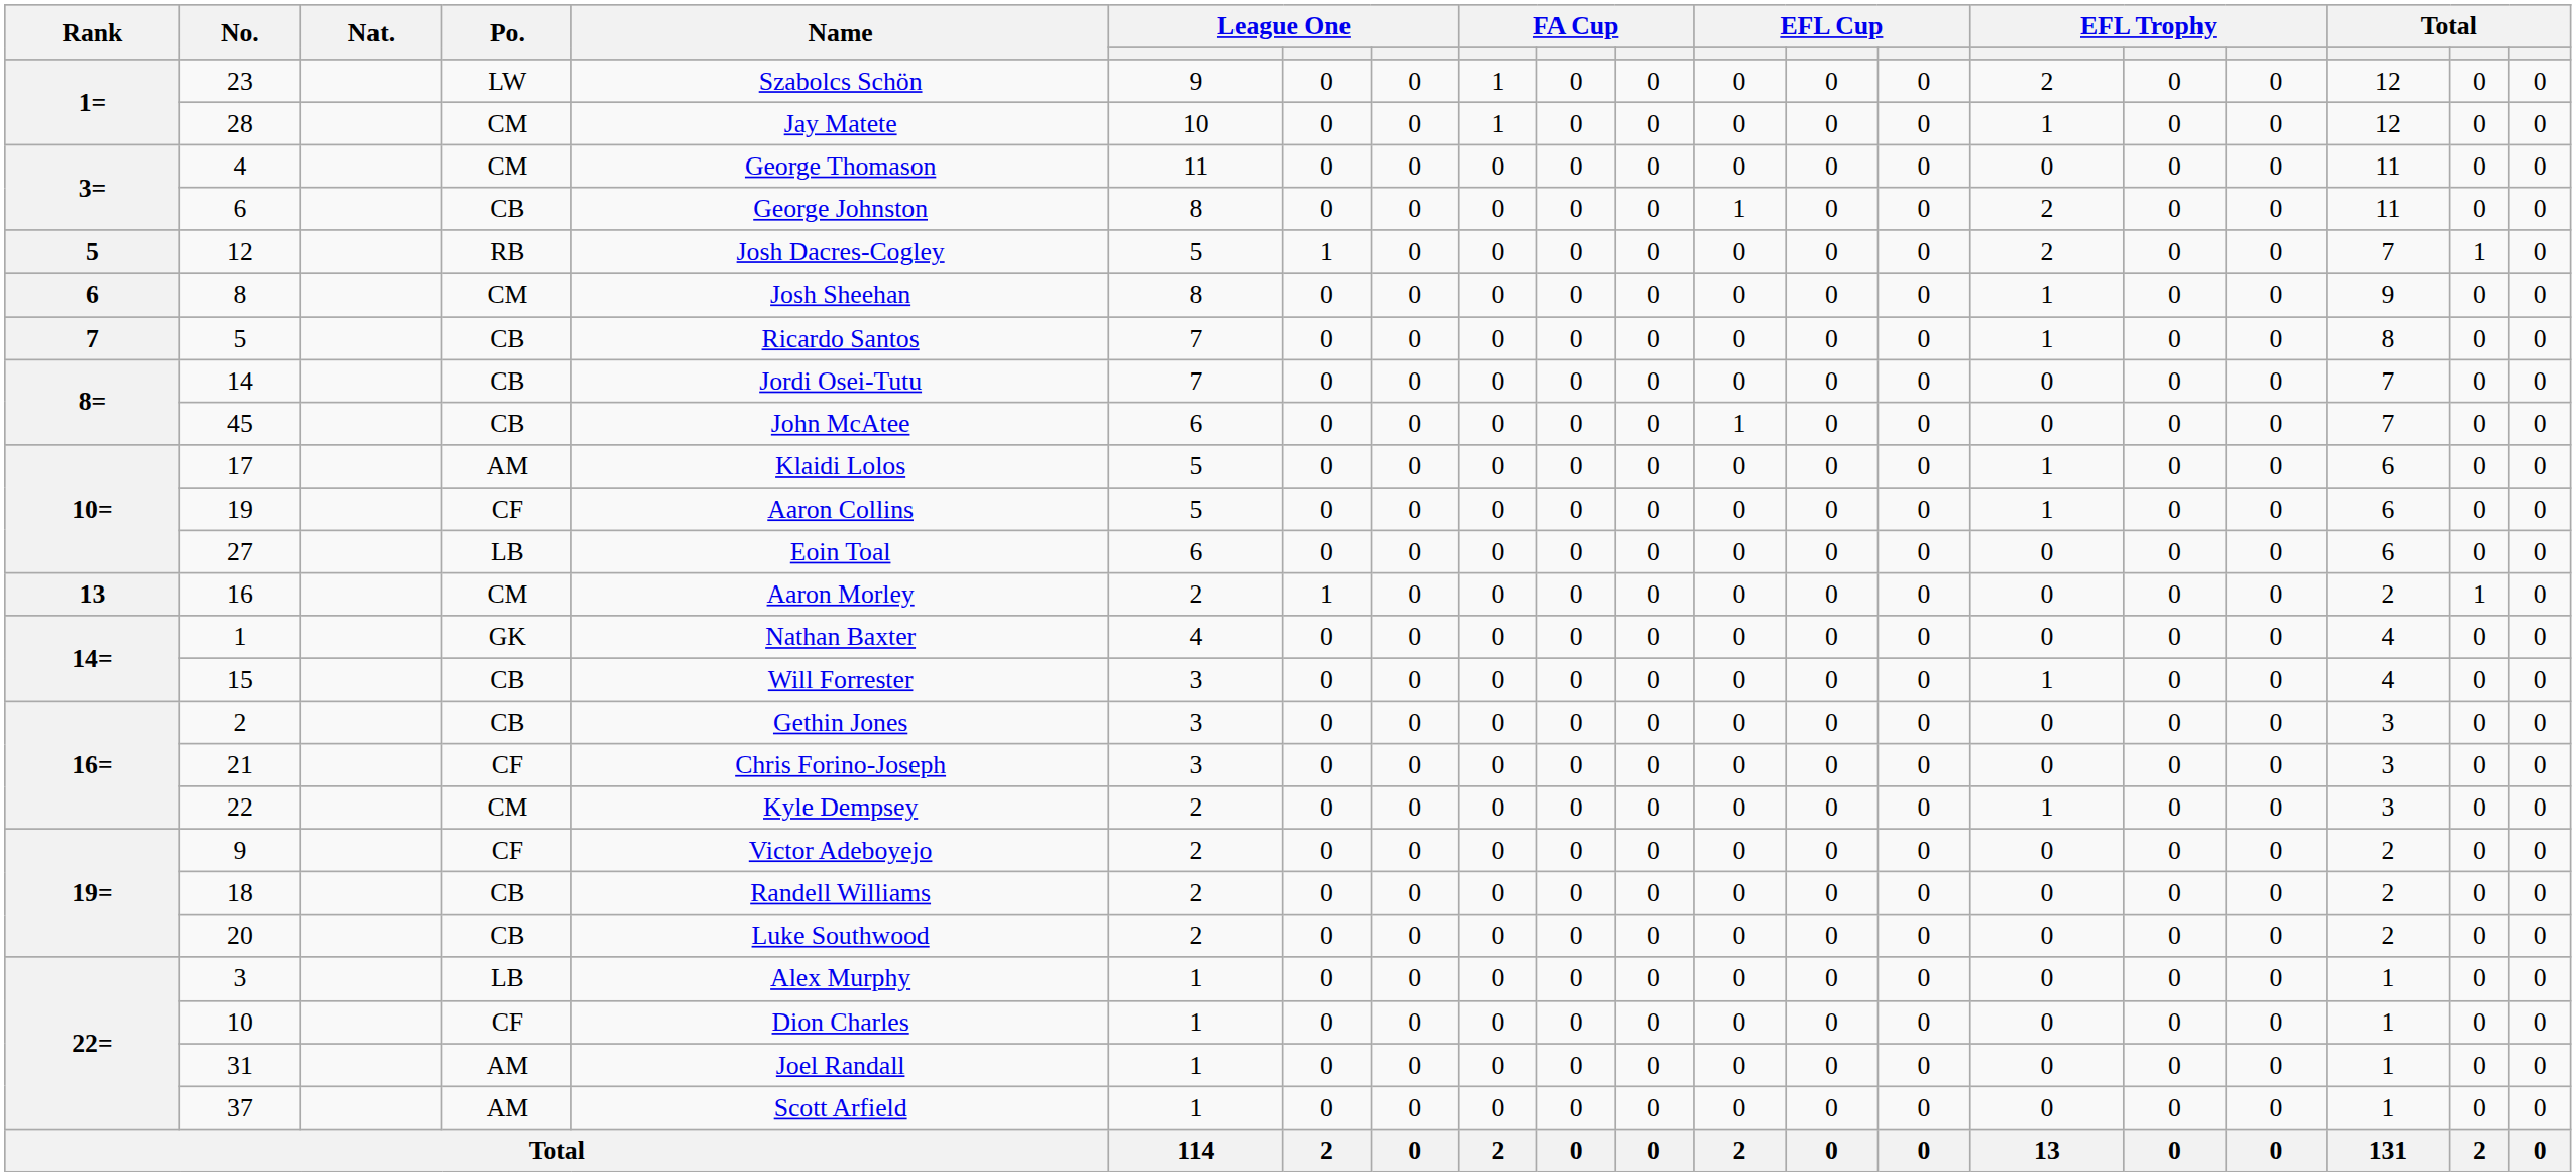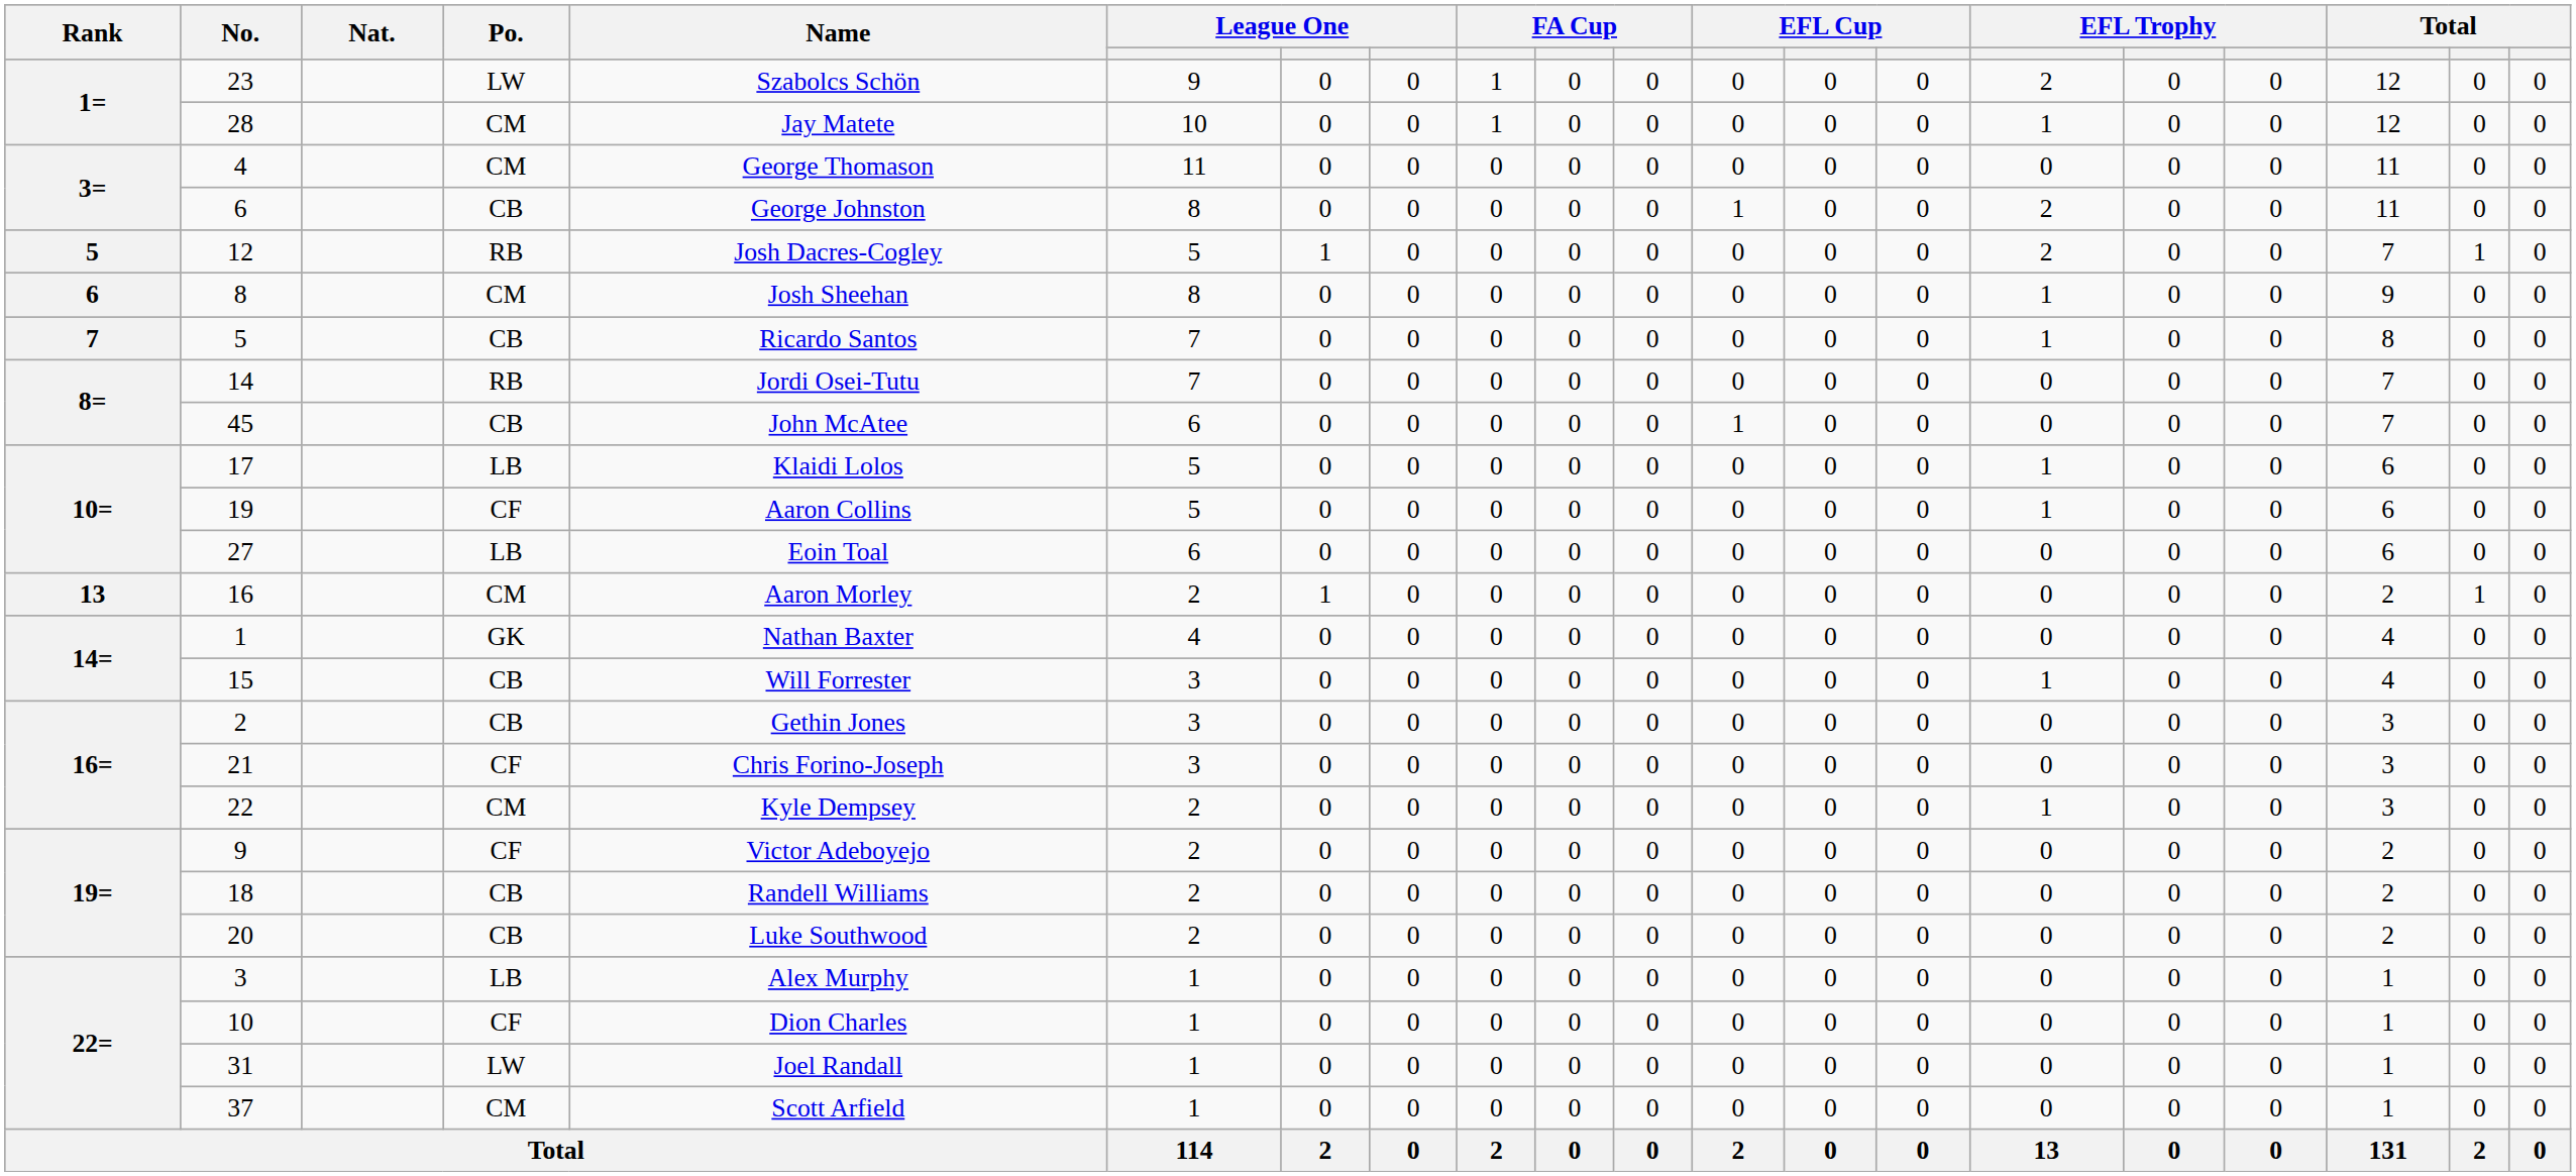 <table class="wikitable" style="text-align:center; font-size:95%; width:95%;">
 <tr>
 <th rowspan=2>Rank</th>
 <th rowspan=2>No.</th>
 <th rowspan=2>Nat.</th>
 <th rowspan=2>Po.</th>
 <th rowspan=2>Name</th>
 <th colspan=3><a href='#'>League One</a></th>
 <th colspan=3><a href='#'>FA Cup</a></th>
 <th colspan=3><a href='#'>EFL Cup</a></th>
 <th colspan=3><a href='#'>EFL Trophy</a></th>
 <th colspan=3>Total</th>
 </tr>
 <tr>
 <th></th>
 <th></th>
 <th></th>
 <th></th>
 <th></th>
 <th></th>
 <th></th>
 <th></th>
 <th></th>
 <th></th>
 <th></th>
 <th></th>
 <th></th>
 <th></th>
 <th></th>
 </tr>
 <tr>
 <th rowspan=2>1=</th>
 <td>23</td>
 <td></td>
 <td>LW</td>
 <td><a href='#'>Szabolcs Schön</a></td>
 <td>9</td>
 <td>0</td>
 <td>0</td>
 <td>1</td>
 <td>0</td>
 <td>0</td>
 <td>0</td>
 <td>0</td>
 <td>0</td>
 <td>2</td>
 <td>0</td>
 <td>0</td>
 <td>12</td>
 <td>0</td>
 <td>0</td>
 </tr>
 <tr>
 <td>28</td>
 <td></td>
 <td>CM</td>
 <td><a href='#'>Jay Matete</a></td>
 <td>10</td>
 <td>0</td>
 <td>0</td>
 <td>1</td>
 <td>0</td>
 <td>0</td>
 <td>0</td>
 <td>0</td>
 <td>0</td>
 <td>1</td>
 <td>0</td>
 <td>0</td>
 <td>12</td>
 <td>0</td>
 <td>0</td>
 </tr>
 <tr>
 <th rowspan=2>3=</th>
 <td>4</td>
 <td></td>
 <td>CM</td>
 <td><a href='#'>George Thomason</a></td>
 <td>11</td>
 <td>0</td>
 <td>0</td>
 <td>0</td>
 <td>0</td>
 <td>0</td>
 <td>0</td>
 <td>0</td>
 <td>0</td>
 <td>0</td>
 <td>0</td>
 <td>0</td>
 <td>11</td>
 <td>0</td>
 <td>0</td>
 </tr>
 <tr>
 <td>6</td>
 <td></td>
 <td>CB</td>
 <td><a href='#'>George Johnston</a></td>
 <td>8</td>
 <td>0</td>
 <td>0</td>
 <td>0</td>
 <td>0</td>
 <td>0</td>
 <td>1</td>
 <td>0</td>
 <td>0</td>
 <td>2</td>
 <td>0</td>
 <td>0</td>
 <td>11</td>
 <td>0</td>
 <td>0</td>
 </tr>
 <tr>
 <th rowspan=1>5</th>
 <td>12</td>
 <td></td>
 <td>RB</td>
 <td><a href='#'>Josh Dacres-Cogley</a></td>
 <td>5</td>
 <td>1</td>
 <td>0</td>
 <td>0</td>
 <td>0</td>
 <td>0</td>
 <td>0</td>
 <td>0</td>
 <td>0</td>
 <td>2</td>
 <td>0</td>
 <td>0</td>
 <td>7</td>
 <td>1</td>
 <td>0</td>
 </tr>
 <tr>
 <th rowspan=1>6</th>
 <td>8</td>
 <td></td>
 <td>CM</td>
 <td><a href='#'>Josh Sheehan</a></td>
 <td>8</td>
 <td>0</td>
 <td>0</td>
 <td>0</td>
 <td>0</td>
 <td>0</td>
 <td>0</td>
 <td>0</td>
 <td>0</td>
 <td>1</td>
 <td>0</td>
 <td>0</td>
 <td>9</td>
 <td>0</td>
 <td>0</td>
 </tr>
 <tr>
 <th rowspan=1>7</th>
 <td>5</td>
 <td></td>
 <td>CB</td>
 <td><a href='#'>Ricardo Santos</a></td>
 <td>7</td>
 <td>0</td>
 <td>0</td>
 <td>0</td>
 <td>0</td>
 <td>0</td>
 <td>0</td>
 <td>0</td>
 <td>0</td>
 <td>1</td>
 <td>0</td>
 <td>0</td>
 <td>8</td>
 <td>0</td>
 <td>0</td>
 </tr>
 <tr>
 <th rowspan=2>8=</th>
 <td>14</td>
 <td></td>
-<td>CB</td>
+<td>RB</td>
 <td><a href='#'>Jordi Osei-Tutu</a></td>
 <td>7</td>
 <td>0</td>
 <td>0</td>
 <td>0</td>
 <td>0</td>
 <td>0</td>
 <td>0</td>
 <td>0</td>
 <td>0</td>
 <td>0</td>
 <td>0</td>
 <td>0</td>
 <td>7</td>
 <td>0</td>
 <td>0</td>
 </tr>
 <tr>
 <td>45</td>
 <td></td>
 <td>CB</td>
 <td><a href='#'>John McAtee</a></td>
 <td>6</td>
 <td>0</td>
 <td>0</td>
 <td>0</td>
 <td>0</td>
 <td>0</td>
 <td>1</td>
 <td>0</td>
 <td>0</td>
 <td>0</td>
 <td>0</td>
 <td>0</td>
 <td>7</td>
 <td>0</td>
 <td>0</td>
 </tr>
 <tr>
 <th rowspan=3>10=</th>
 <td>17</td>
 <td></td>
-<td>AM</td>
+<td>LB</td>
 <td><a href='#'>Klaidi Lolos</a></td>
 <td>5</td>
 <td>0</td>
 <td>0</td>
 <td>0</td>
 <td>0</td>
 <td>0</td>
 <td>0</td>
 <td>0</td>
 <td>0</td>
 <td>1</td>
 <td>0</td>
 <td>0</td>
 <td>6</td>
 <td>0</td>
 <td>0</td>
 </tr>
 <tr>
 <td>19</td>
 <td></td>
 <td>CF</td>
 <td><a href='#'>Aaron Collins</a></td>
 <td>5</td>
 <td>0</td>
 <td>0</td>
 <td>0</td>
 <td>0</td>
 <td>0</td>
 <td>0</td>
 <td>0</td>
 <td>0</td>
 <td>1</td>
 <td>0</td>
 <td>0</td>
 <td>6</td>
 <td>0</td>
 <td>0</td>
 </tr>
 <tr>
 <td>27</td>
 <td></td>
 <td>LB</td>
 <td><a href='#'>Eoin Toal</a></td>
 <td>6</td>
 <td>0</td>
 <td>0</td>
 <td>0</td>
 <td>0</td>
 <td>0</td>
 <td>0</td>
 <td>0</td>
 <td>0</td>
 <td>0</td>
 <td>0</td>
 <td>0</td>
 <td>6</td>
 <td>0</td>
 <td>0</td>
 </tr>
 <tr>
 <th rowspan=1>13</th>
 <td>16</td>
 <td></td>
 <td>CM</td>
 <td><a href='#'>Aaron Morley</a></td>
 <td>2</td>
 <td>1</td>
 <td>0</td>
 <td>0</td>
 <td>0</td>
 <td>0</td>
 <td>0</td>
 <td>0</td>
 <td>0</td>
 <td>0</td>
 <td>0</td>
 <td>0</td>
 <td>2</td>
 <td>1</td>
 <td>0</td>
 </tr>
 <tr>
 <th rowspan=2>14=</th>
 <td>1</td>
 <td></td>
 <td>GK</td>
 <td><a href='#'>Nathan Baxter</a></td>
 <td>4</td>
 <td>0</td>
 <td>0</td>
 <td>0</td>
 <td>0</td>
 <td>0</td>
 <td>0</td>
 <td>0</td>
 <td>0</td>
 <td>0</td>
 <td>0</td>
 <td>0</td>
 <td>4</td>
 <td>0</td>
 <td>0</td>
 </tr>
 <tr>
 <td>15</td>
 <td></td>
 <td>CB</td>
 <td><a href='#'>Will Forrester</a></td>
 <td>3</td>
 <td>0</td>
 <td>0</td>
 <td>0</td>
 <td>0</td>
 <td>0</td>
 <td>0</td>
 <td>0</td>
 <td>0</td>
 <td>1</td>
 <td>0</td>
 <td>0</td>
 <td>4</td>
 <td>0</td>
 <td>0</td>
 </tr>
 <tr>
 <th rowspan=3>16=</th>
 <td>2</td>
 <td></td>
 <td>CB</td>
 <td><a href='#'>Gethin Jones</a></td>
 <td>3</td>
 <td>0</td>
 <td>0</td>
 <td>0</td>
 <td>0</td>
 <td>0</td>
 <td>0</td>
 <td>0</td>
 <td>0</td>
 <td>0</td>
 <td>0</td>
 <td>0</td>
 <td>3</td>
 <td>0</td>
 <td>0</td>
 </tr>
 <tr>
 <td>21</td>
 <td></td>
 <td>CF</td>
 <td><a href='#'>Chris Forino-Joseph</a></td>
 <td>3</td>
 <td>0</td>
 <td>0</td>
 <td>0</td>
 <td>0</td>
 <td>0</td>
 <td>0</td>
 <td>0</td>
 <td>0</td>
 <td>0</td>
 <td>0</td>
 <td>0</td>
 <td>3</td>
 <td>0</td>
 <td>0</td>
 </tr>
 <tr>
 <td>22</td>
 <td></td>
 <td>CM</td>
 <td><a href='#'>Kyle Dempsey</a></td>
 <td>2</td>
 <td>0</td>
 <td>0</td>
 <td>0</td>
 <td>0</td>
 <td>0</td>
 <td>0</td>
 <td>0</td>
 <td>0</td>
 <td>1</td>
 <td>0</td>
 <td>0</td>
 <td>3</td>
 <td>0</td>
 <td>0</td>
 </tr>
 <tr>
 <th rowspan=3>19=</th>
 <td>9</td>
 <td></td>
 <td>CF</td>
 <td><a href='#'>Victor Adeboyejo</a></td>
 <td>2</td>
 <td>0</td>
 <td>0</td>
 <td>0</td>
 <td>0</td>
 <td>0</td>
 <td>0</td>
 <td>0</td>
 <td>0</td>
 <td>0</td>
 <td>0</td>
 <td>0</td>
 <td>2</td>
 <td>0</td>
 <td>0</td>
 </tr>
 <tr>
 <td>18</td>
 <td></td>
 <td>CB</td>
 <td><a href='#'>Randell Williams</a></td>
 <td>2</td>
 <td>0</td>
 <td>0</td>
 <td>0</td>
 <td>0</td>
 <td>0</td>
 <td>0</td>
 <td>0</td>
 <td>0</td>
 <td>0</td>
 <td>0</td>
 <td>0</td>
 <td>2</td>
 <td>0</td>
 <td>0</td>
 </tr>
 <tr>
 <td>20</td>
 <td></td>
 <td>CB</td>
 <td><a href='#'>Luke Southwood</a></td>
 <td>2</td>
 <td>0</td>
 <td>0</td>
 <td>0</td>
 <td>0</td>
 <td>0</td>
 <td>0</td>
 <td>0</td>
 <td>0</td>
 <td>0</td>
 <td>0</td>
 <td>0</td>
 <td>2</td>
 <td>0</td>
 <td>0</td>
 </tr>
 <tr>
 <th rowspan=4>22=</th>
 <td>3</td>
 <td></td>
 <td>LB</td>
 <td><a href='#'>Alex Murphy</a></td>
 <td>1</td>
 <td>0</td>
 <td>0</td>
 <td>0</td>
 <td>0</td>
 <td>0</td>
 <td>0</td>
 <td>0</td>
 <td>0</td>
 <td>0</td>
 <td>0</td>
 <td>0</td>
 <td>1</td>
 <td>0</td>
 <td>0</td>
 </tr>
 <tr>
 <td>10</td>
 <td></td>
 <td>CF</td>
 <td><a href='#'>Dion Charles</a></td>
 <td>1</td>
 <td>0</td>
 <td>0</td>
 <td>0</td>
 <td>0</td>
 <td>0</td>
 <td>0</td>
 <td>0</td>
 <td>0</td>
 <td>0</td>
 <td>0</td>
 <td>0</td>
 <td>1</td>
 <td>0</td>
 <td>0</td>
 </tr>
 <tr>
 <td>31</td>
 <td></td>
-<td>AM</td>
+<td>LW</td>
 <td><a href='#'>Joel Randall</a></td>
 <td>1</td>
 <td>0</td>
 <td>0</td>
 <td>0</td>
 <td>0</td>
 <td>0</td>
 <td>0</td>
 <td>0</td>
 <td>0</td>
 <td>0</td>
 <td>0</td>
 <td>0</td>
 <td>1</td>
 <td>0</td>
 <td>0</td>
 </tr>
 <tr>
 <td>37</td>
 <td></td>
-<td>AM</td>
+<td>CM</td>
 <td><a href='#'>Scott Arfield</a></td>
 <td>1</td>
 <td>0</td>
 <td>0</td>
 <td>0</td>
 <td>0</td>
 <td>0</td>
 <td>0</td>
 <td>0</td>
 <td>0</td>
 <td>0</td>
 <td>0</td>
 <td>0</td>
 <td>1</td>
 <td>0</td>
 <td>0</td>
 </tr>
 <tr>
 <th colspan=5>Total</th>
 <th>114</th>
 <th>2</th>
 <th>0</th>
 <th>2</th>
 <th>0</th>
 <th>0</th>
 <th>2</th>
 <th>0</th>
 <th>0</th>
 <th>13</th>
 <th>0</th>
 <th>0</th>
 <th>131</th>
 <th>2</th>
 <th>0</th>
 </tr>
 </table>
